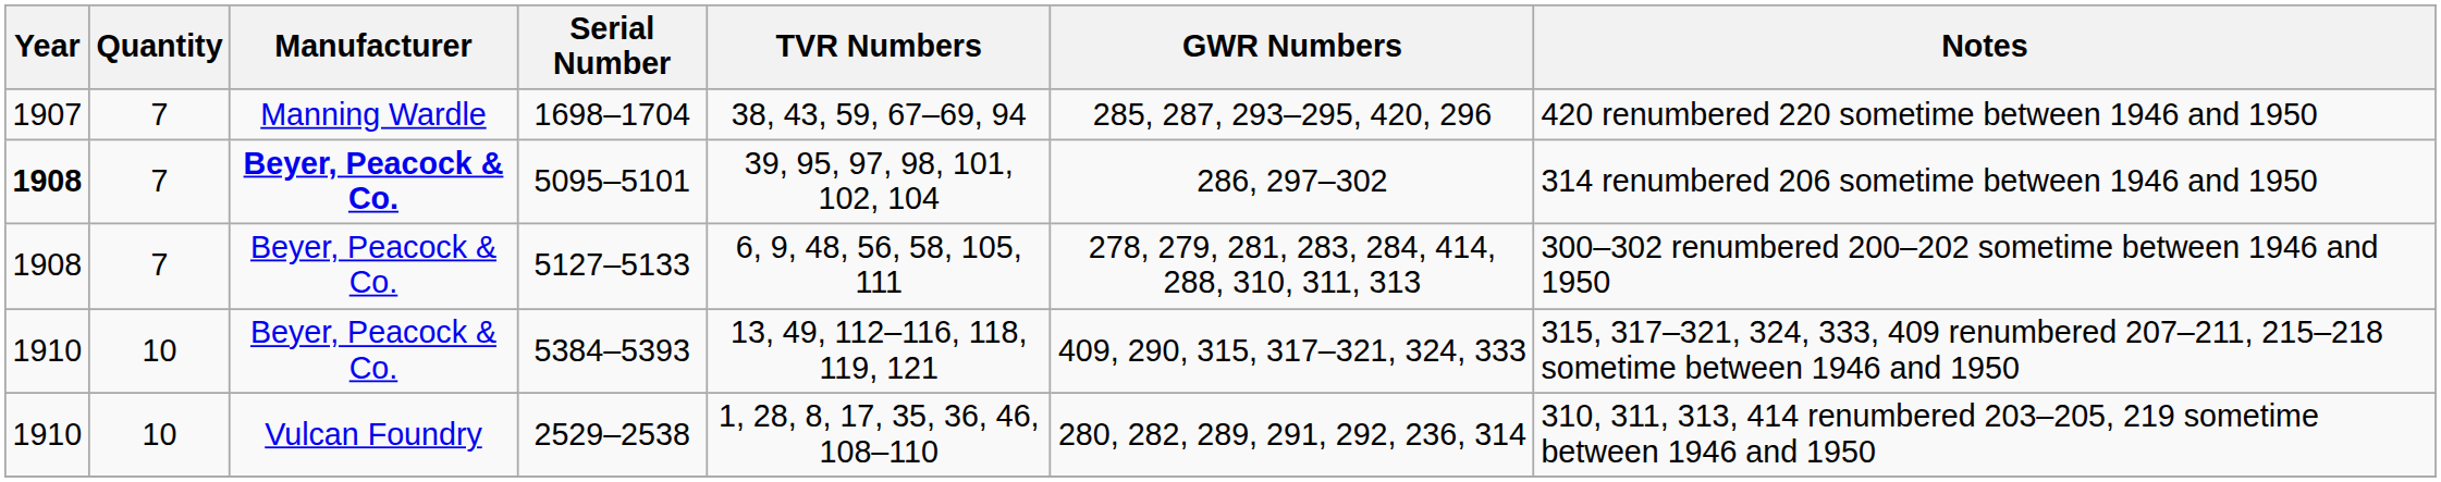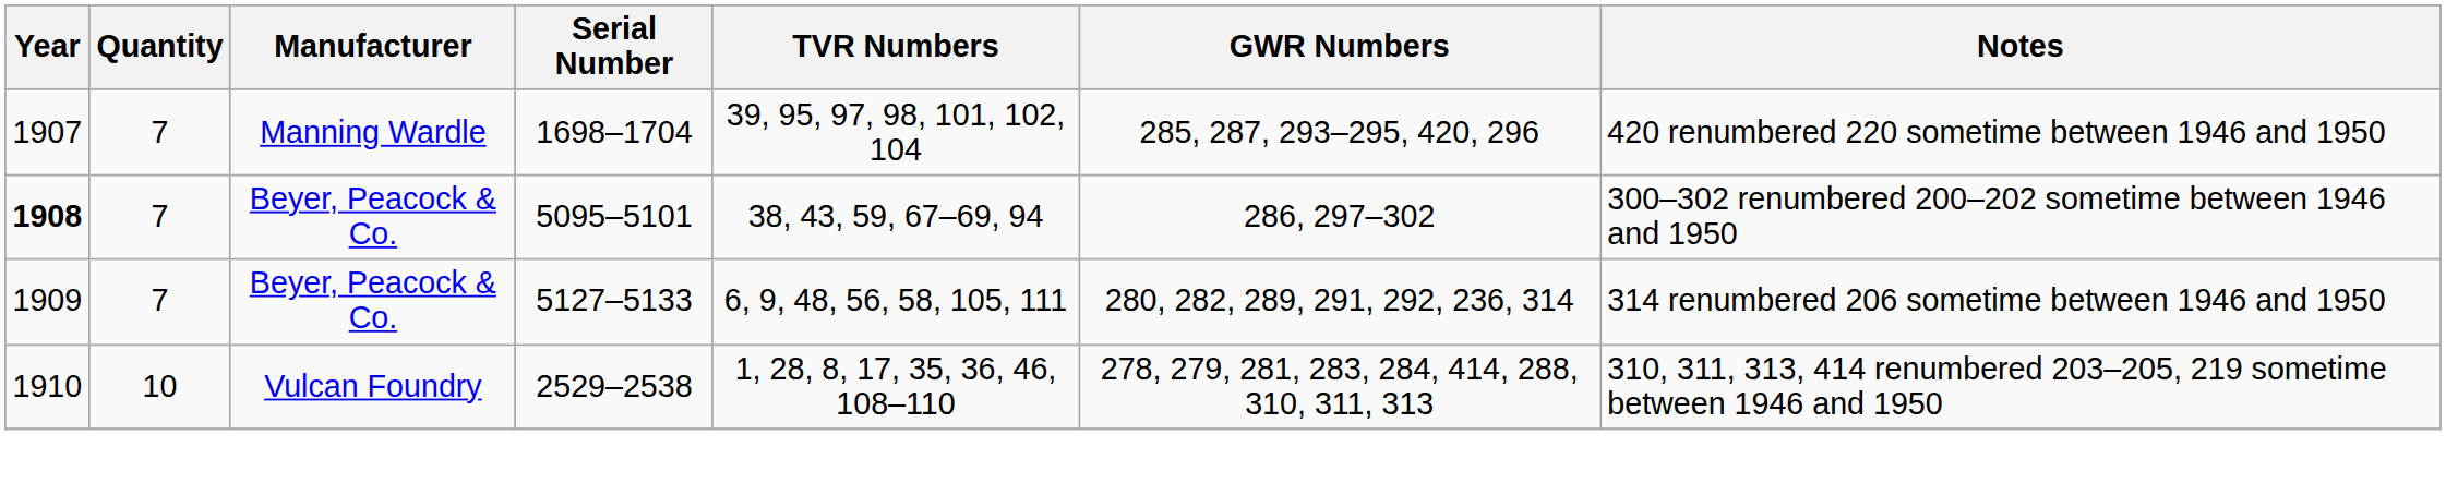 <table class=wikitable style=text-align:center>
 <tr>
 <th>Year</th>
 <th>Quantity</th>
 <th>Manufacturer</th>
 <th>Serial Number</th>
 <th>TVR Numbers</th>
 <th>GWR Numbers</th>
 <th>Notes</th>
 </tr>
 <tr>
 <td>1907</td>
 <td>7</td>
 <td><a href='#'>Manning Wardle</a></td>
 <td>1698–1704</td>
-<td>38, 43, 59, 67–69, 94</td>
+<td>39, 95, 97, 98, 101, 102, 104</td>
 <td>285, 287, 293–295, 420, 296</td>
 <td style=text-align:left>420 renumbered 220 sometime between 1946 and 1950</td>
 </tr>
 <tr>
 <td><strong>1908</strong></td>
 <td>7</td>
-<td><strong><a href='#'>Beyer, Peacock & Co.</a></strong></td>
+<td><a href='#'>Beyer, Peacock & Co.</a></td>
 <td>5095–5101</td>
-<td>39, 95, 97, 98, 101, 102, 104</td>
+<td>38, 43, 59, 67–69, 94</td>
 <td>286, 297–302</td>
-<td style=text-align:left>314 renumbered 206 sometime between 1946 and 1950</td>
+<td style=text-align:left>300–302 renumbered 200–202 sometime between 1946 and 1950</td>
 </tr>
 <tr>
-<td>1908</td>
+<td>1909</td>
 <td>7</td>
 <td><a href='#'>Beyer, Peacock & Co.</a></td>
 <td>5127–5133</td>
 <td>6, 9, 48, 56, 58, 105, 111</td>
-<td>278, 279, 281, 283, 284, 414, 288, 310, 311, 313</td>
-<td style=text-align:left>300–302 renumbered 200–202 sometime between 1946 and 1950</td>
-</tr>
-<tr>
-<td>1910</td>
-<td>10</td>
-<td><a href='#'>Beyer, Peacock & Co.</a></td>
-<td>5384–5393</td>
-<td>13, 49, 112–116, 118, 119, 121</td>
-<td>409, 290, 315, 317–321, 324, 333</td>
-<td style=text-align:left>315, 317–321, 324, 333, 409 renumbered 207–211, 215–218 sometime between 1946 and 1950</td>
+<td>280, 282, 289, 291, 292, 236, 314</td>
+<td style=text-align:left>314 renumbered 206 sometime between 1946 and 1950</td>
 </tr>
 <tr>
 <td>1910</td>
 <td>10</td>
 <td><a href='#'>Vulcan Foundry</a></td>
 <td>2529–2538</td>
 <td>1, 28, 8, 17, 35, 36, 46, 108–110</td>
-<td>280, 282, 289, 291, 292, 236, 314</td>
+<td>278, 279, 281, 283, 284, 414, 288, 310, 311, 313</td>
 <td style=text-align:left>310, 311, 313, 414 renumbered 203–205, 219 sometime between 1946 and 1950</td>
 </tr>
 <tr>
 </tr>
 </table>
